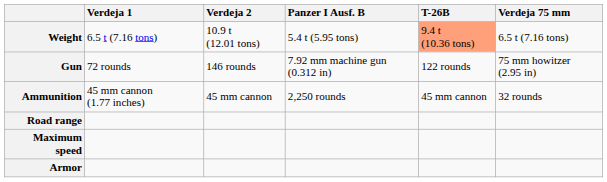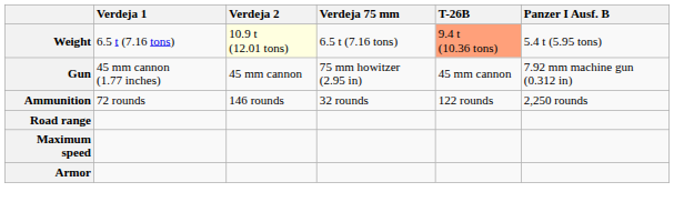 <table class="wikitable" style="border-top:3px; text-align:left;" summary="Characteristics of the Verdejas">
 <tr style="vertical-align:bottom; border-bottom:1px solid #999;">
 <th></th>
 <th style="text-align:left;">Verdeja 1</th>
 <th style="text-align:left;">Verdeja 2</th>
+<th style="text-align:left;">Verdeja 75 mm</th>
+<th style="text-align:left;">T-26B</th>
 <th style="text-align:left;">Panzer I Ausf. B</th>
-<th style="text-align:left;">T-26B</th>
-<th style="text-align:left;">Verdeja 75 mm</th>
 </tr>
 <tr>
 <th style="text-align:right;">Weight</th>
 <td>6.5 <a href='#'>t</a> (7.16 <a href='#'>tons</a>)</td>
-<td>10.9 t (12.01 tons)</td>
+<td style="background: lightyellow;">10.9 t (12.01 tons)</td>
+<td>6.5 t (7.16 tons)</td>
+<td style="background: lightsalmon;">9.4 t (10.36 tons)</td>
 <td>5.4 t (5.95 tons)</td>
-<td style="background: lightsalmon;">9.4 t (10.36 tons)</td>
-<td>6.5 t (7.16 tons)</td>
 </tr>
 <tr>
 <th style="text-align:right;">Gun</th>
-<td>72 rounds</td>
-<td>146 rounds</td>
+<td>45 mm cannon (1.77 inches)</td>
+<td>45 mm cannon</td>
+<td>75 mm howitzer (2.95 in)</td>
+<td>45 mm cannon</td>
 <td>7.92 mm machine gun (0.312 in)</td>
-<td>122 rounds</td>
-<td>75 mm howitzer (2.95 in)</td>
 </tr>
 <tr>
 <th style="text-align:right;">Ammunition</th>
-<td>45 mm cannon (1.77 inches)</td>
-<td>45 mm cannon</td>
+<td>72 rounds</td>
+<td>146 rounds</td>
+<td>32 rounds</td>
+<td>122 rounds</td>
 <td>2,250 rounds</td>
-<td>45 mm cannon</td>
-<td>32 rounds</td>
 </tr>
 <tr>
 <th style="text-align:right;">Road range</th>
 <td></td>
 <td></td>
 <td></td>
 <td></td>
 <td></td>
 </tr>
 <tr>
 <th style="text-align:right;">Maximum speed</th>
 <td></td>
 <td></td>
 <td></td>
 <td></td>
 <td></td>
 </tr>
 <tr>
 <th style="text-align:right;">Armor</th>
 <td></td>
 <td></td>
 <td></td>
 <td></td>
 <td></td>
 </tr>
 </table>
